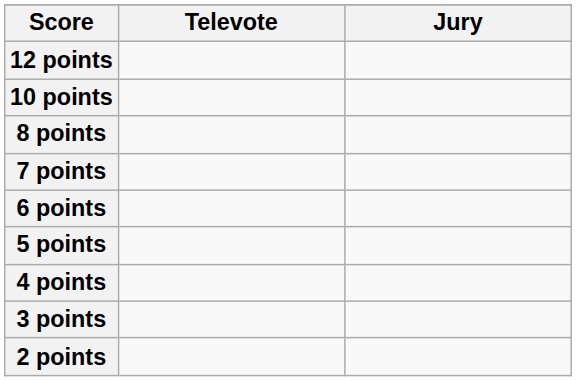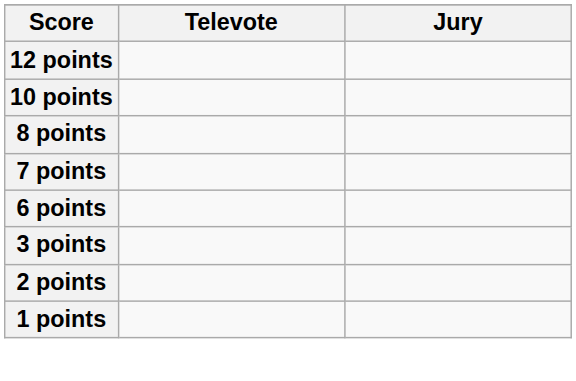 <table class="wikitable">
 <tr>
 </tr>
 <tr>
 <th scope="col" width="20%">Score</th>
 <th scope="col" width="40%">Televote</th>
 <th scope="col" width="40%">Jury</th>
 </tr>
 <tr>
 <th scope="row">12 points</th>
 <td></td>
 <td></td>
 </tr>
 <tr>
 <th scope="row">10 points</th>
 <td></td>
 <td></td>
 </tr>
 <tr>
 <th scope="row">8 points</th>
 <td></td>
 <td></td>
 </tr>
 <tr>
 <th scope="row">7 points</th>
 <td></td>
 <td></td>
 </tr>
 <tr>
 <th scope="row">6 points</th>
 <td></td>
 <td></td>
 </tr>
 <tr>
-<th scope="row">5 points</th>
-<td></td>
-<td></td>
-</tr>
-<tr>
-<th scope="row">4 points</th>
-<td></td>
-<td></td>
-</tr>
-<tr>
 <th scope="row">3 points</th>
 <td></td>
 <td></td>
 </tr>
 <tr>
 <th scope="row">2 points</th>
 <td></td>
 <td></td>
 </tr>
+<tr>
+<th scope="row">1 points</th>
+<td></td>
+<td></td>
+</tr>
 </table>
